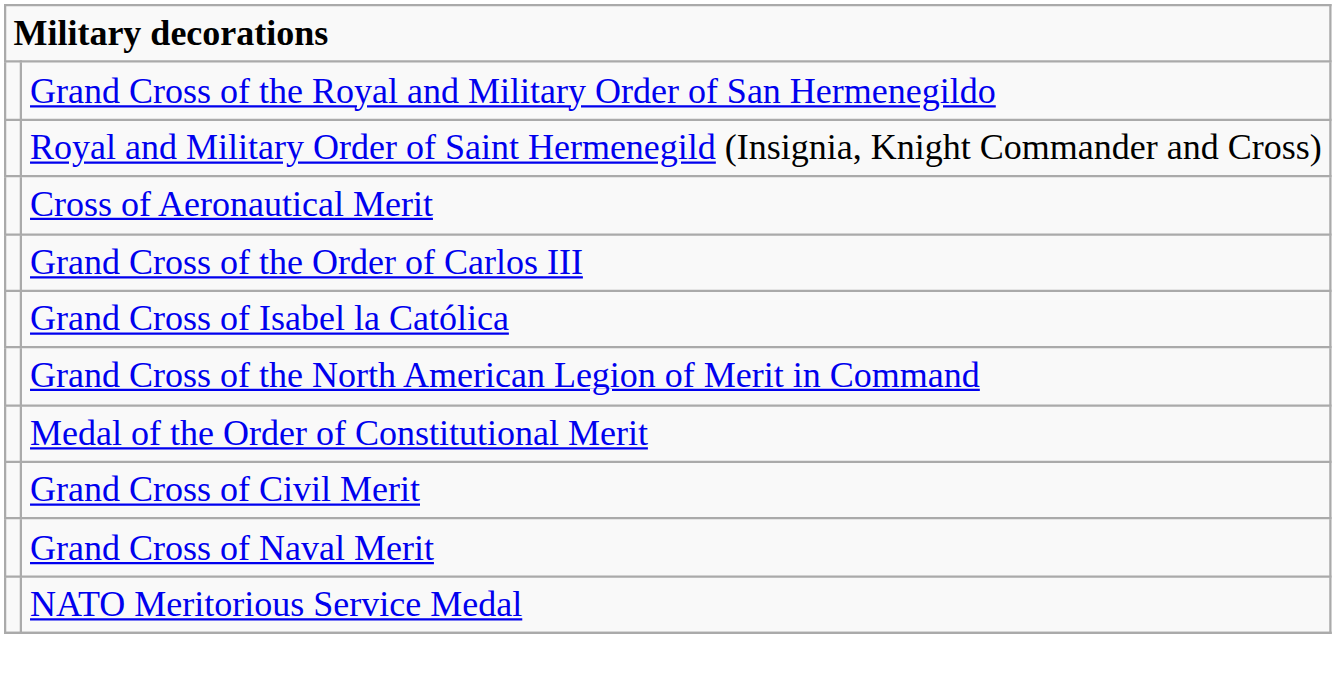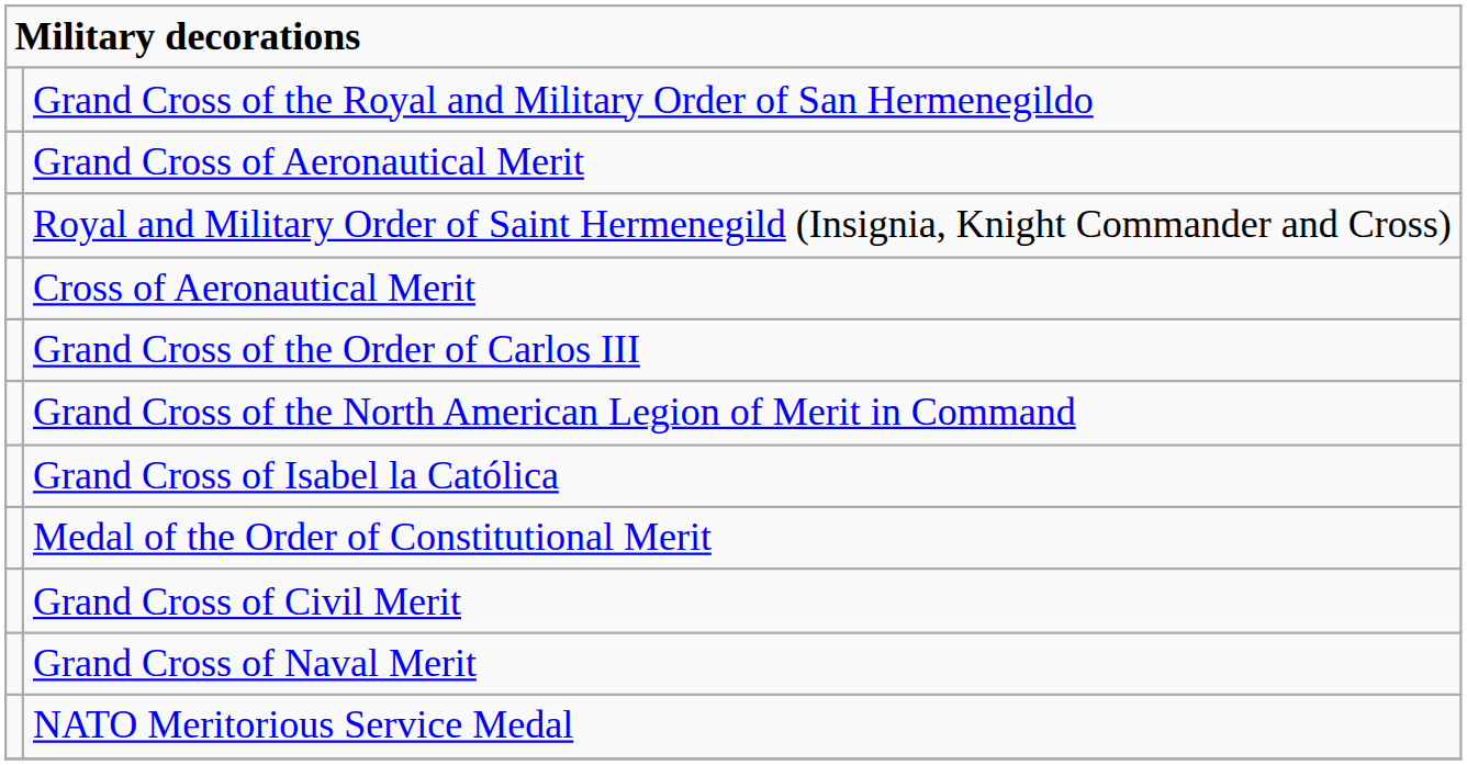 <table class="wikitable">
 <tr>
 <td colspan="2"><strong> Military decorations</strong></td>
 </tr>
 <tr>
 <td align="center"></td>
 <td><a href='#'>Grand Cross of the Royal and Military Order of San Hermenegildo</a></td>
+</tr>
+<tr>
+<td align="center"></td>
+<td><a href='#'>Grand Cross of Aeronautical Merit</a></td>
 </tr>
 <tr>
 <td align="center"></td>
 <td><a href='#'>Royal and Military Order of Saint Hermenegild</a> (Insignia, Knight Commander and Cross)</td>
 </tr>
 <tr>
 <td align="center"></td>
 <td><a href='#'>Cross of Aeronautical Merit</a></td>
 </tr>
 <tr>
 <td align="center"></td>
 <td><a href='#'>Grand Cross of the Order of Carlos III</a></td>
 </tr>
 <tr>
 <td align="center"></td>
-<td><a href='#'>Grand Cross of Isabel la Católica</a></td>
+<td><a href='#'>Grand Cross of the North American Legion of Merit in Command</a></td>
 </tr>
 <tr>
 <td align="center"></td>
-<td><a href='#'>Grand Cross of the North American Legion of Merit in Command</a></td>
+<td><a href='#'>Grand Cross of Isabel la Católica</a></td>
 </tr>
 <tr>
 <td align="center"></td>
 <td><a href='#'>Medal of the Order of Constitutional Merit</a></td>
 </tr>
 <tr>
 <td align="center"></td>
 <td><a href='#'>Grand Cross of Civil Merit</a></td>
 </tr>
 <tr>
 <td align="center"></td>
 <td><a href='#'>Grand Cross of Naval Merit</a></td>
 </tr>
 <tr>
 <td align="center"></td>
 <td><a href='#'>NATO Meritorious Service Medal</a></td>
 </tr>
 <tr>
 </tr>
 </table>
